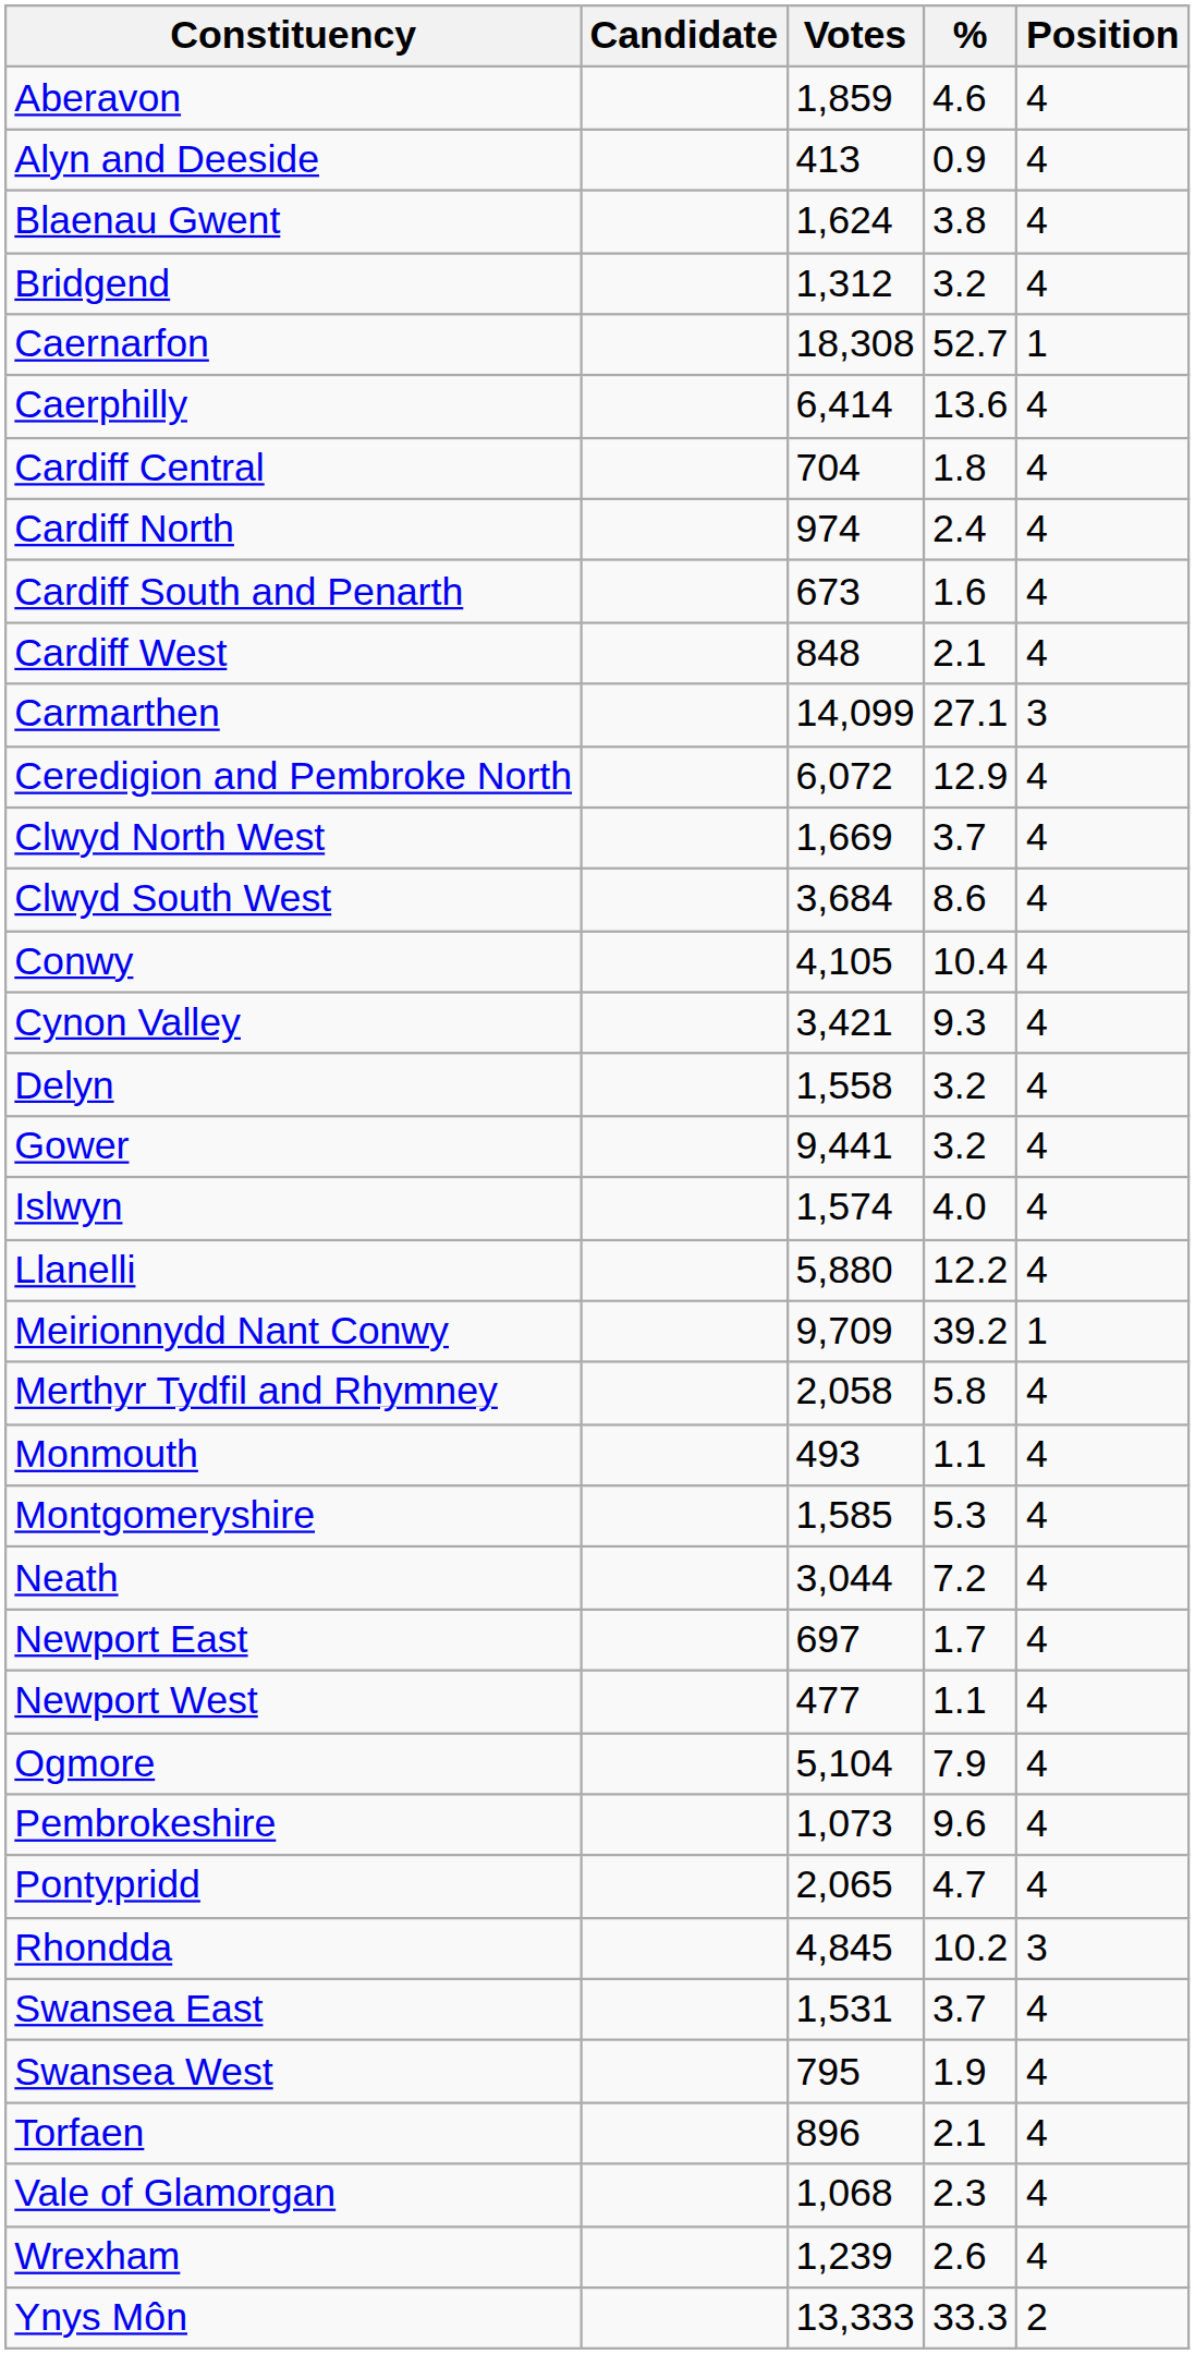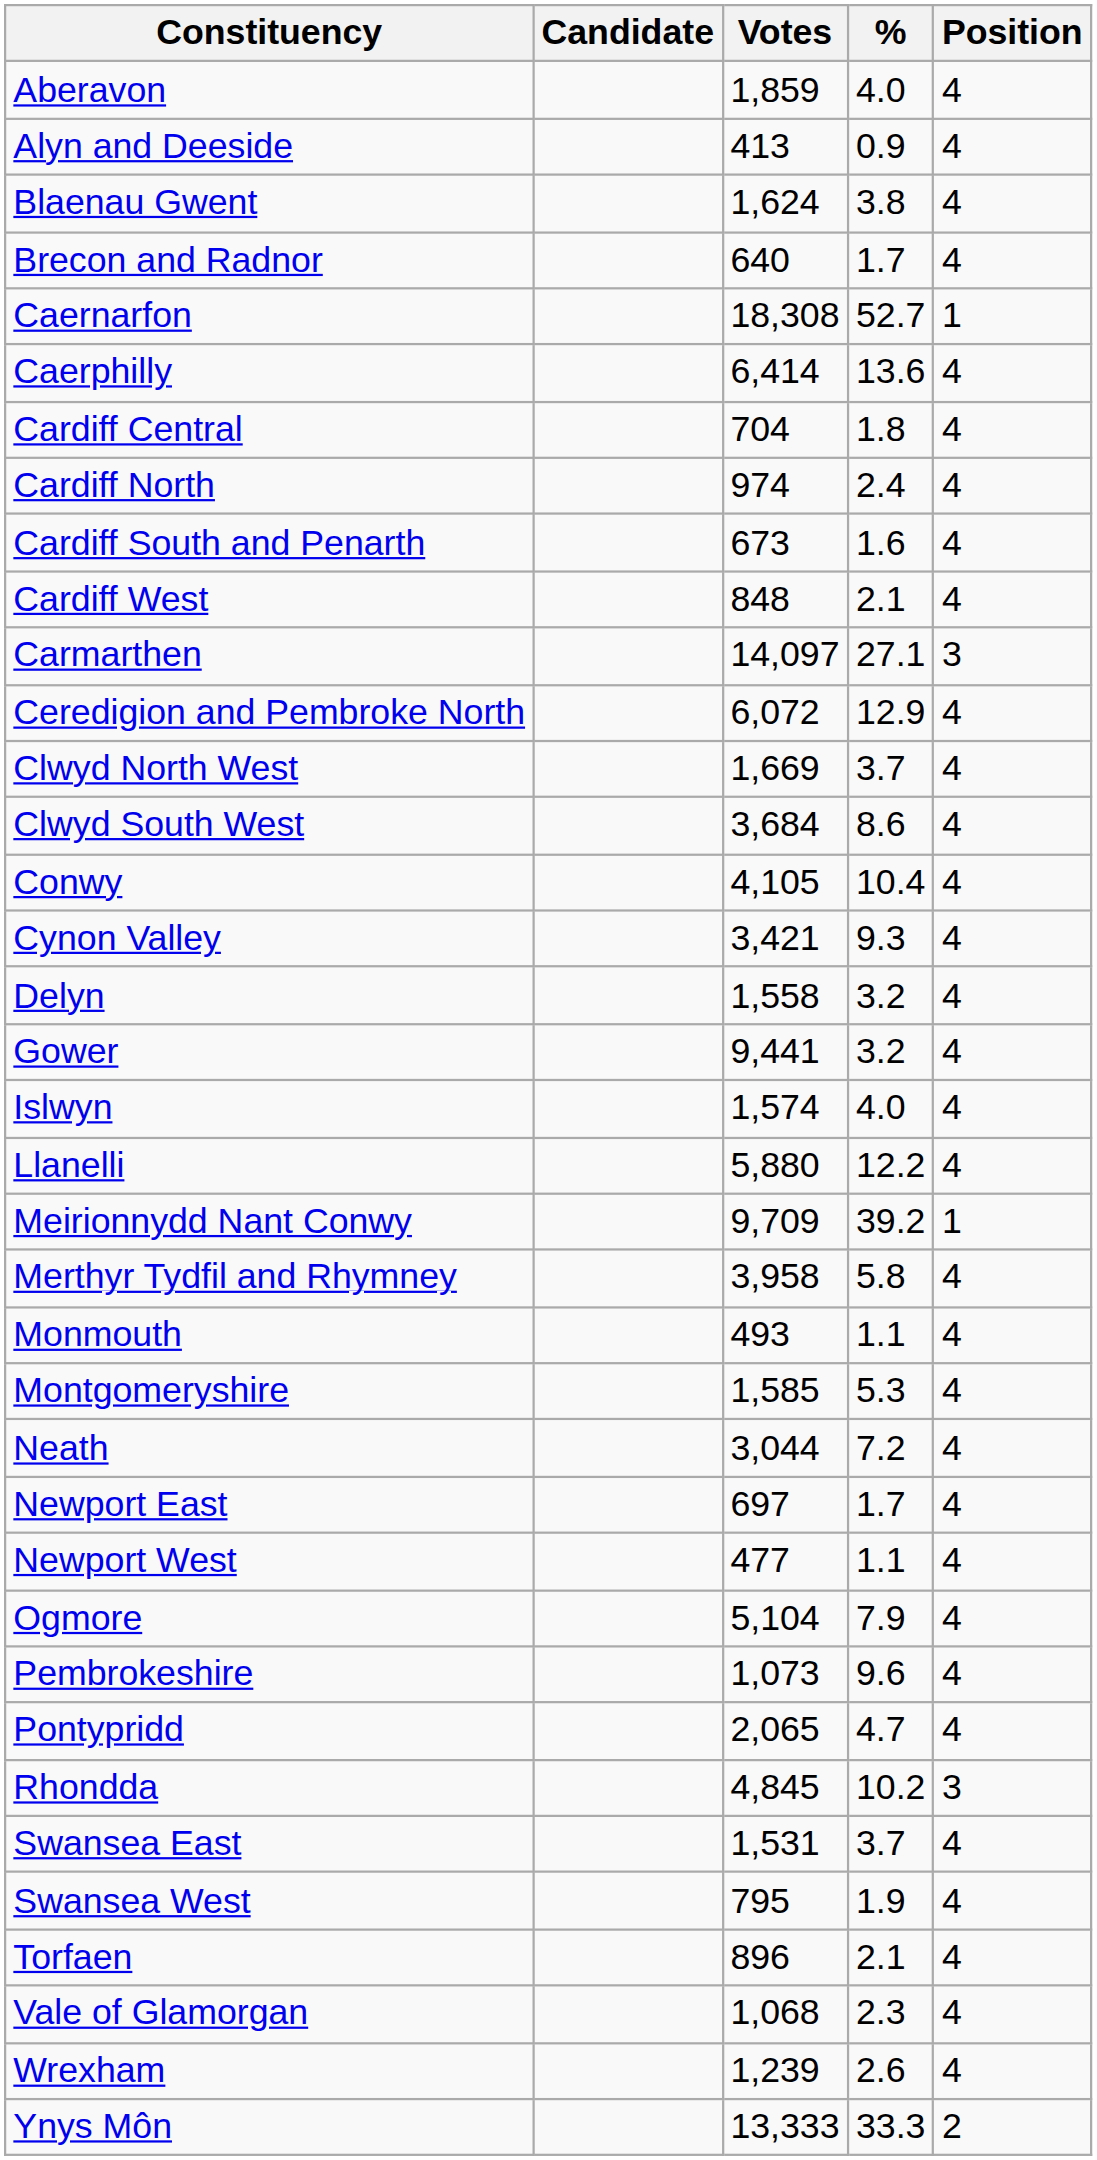 <table class="wikitable sortable">
 <tr>
 <th>Constituency</th>
 <th>Candidate</th>
 <th>Votes</th>
 <th>%</th>
 <th>Position</th>
 </tr>
 <tr>
 <td><a href='#'>Aberavon</a></td>
 <td></td>
 <td>1,859</td>
-<td>4.6</td>
+<td>4.0</td>
 <td>4</td>
 </tr>
 <tr>
 <td><a href='#'>Alyn and Deeside</a></td>
 <td></td>
 <td>413</td>
 <td>0.9</td>
 <td>4</td>
 </tr>
 <tr>
 <td><a href='#'>Blaenau Gwent</a></td>
 <td></td>
 <td>1,624</td>
 <td>3.8</td>
 <td>4</td>
 </tr>
 <tr>
-<td><a href='#'>Bridgend</a></td>
+<td><a href='#'>Brecon and Radnor</a></td>
 <td></td>
-<td>1,312</td>
-<td>3.2</td>
+<td>640</td>
+<td>1.7</td>
 <td>4</td>
 </tr>
 <tr>
 <td><a href='#'>Caernarfon</a></td>
 <td></td>
 <td>18,308</td>
 <td>52.7</td>
 <td>1</td>
 </tr>
 <tr>
 <td><a href='#'>Caerphilly</a></td>
 <td></td>
 <td>6,414</td>
 <td>13.6</td>
 <td>4</td>
 </tr>
 <tr>
 <td><a href='#'>Cardiff Central</a></td>
 <td></td>
 <td>704</td>
 <td>1.8</td>
 <td>4</td>
 </tr>
 <tr>
 <td><a href='#'>Cardiff North</a></td>
 <td></td>
 <td>974</td>
 <td>2.4</td>
 <td>4</td>
 </tr>
 <tr>
 <td><a href='#'>Cardiff South and Penarth</a></td>
 <td></td>
 <td>673</td>
 <td>1.6</td>
 <td>4</td>
 </tr>
 <tr>
 <td><a href='#'>Cardiff West</a></td>
 <td></td>
 <td>848</td>
 <td>2.1</td>
 <td>4</td>
 </tr>
 <tr>
 <td><a href='#'>Carmarthen</a></td>
 <td></td>
-<td>14,099</td>
+<td>14,097</td>
 <td>27.1</td>
 <td>3</td>
 </tr>
 <tr>
 <td><a href='#'>Ceredigion and Pembroke North</a></td>
 <td></td>
 <td>6,072</td>
 <td>12.9</td>
 <td>4</td>
 </tr>
 <tr>
 <td><a href='#'>Clwyd North West</a></td>
 <td></td>
 <td>1,669</td>
 <td>3.7</td>
 <td>4</td>
 </tr>
 <tr>
 <td><a href='#'>Clwyd South West</a></td>
 <td></td>
 <td>3,684</td>
 <td>8.6</td>
 <td>4</td>
 </tr>
 <tr>
 <td><a href='#'>Conwy</a></td>
 <td></td>
 <td>4,105</td>
 <td>10.4</td>
 <td>4</td>
 </tr>
 <tr>
 <td><a href='#'>Cynon Valley</a></td>
 <td></td>
 <td>3,421</td>
 <td>9.3</td>
 <td>4</td>
 </tr>
 <tr>
 <td><a href='#'>Delyn</a></td>
 <td></td>
 <td>1,558</td>
 <td>3.2</td>
 <td>4</td>
 </tr>
 <tr>
 <td><a href='#'>Gower</a></td>
 <td></td>
 <td>9,441</td>
 <td>3.2</td>
 <td>4</td>
 </tr>
 <tr>
 <td><a href='#'>Islwyn</a></td>
 <td></td>
 <td>1,574</td>
 <td>4.0</td>
 <td>4</td>
 </tr>
 <tr>
 <td><a href='#'>Llanelli</a></td>
 <td></td>
 <td>5,880</td>
 <td>12.2</td>
 <td>4</td>
 </tr>
 <tr>
 <td><a href='#'>Meirionnydd Nant Conwy</a></td>
 <td></td>
 <td>9,709</td>
 <td>39.2</td>
 <td>1</td>
 </tr>
 <tr>
 <td><a href='#'>Merthyr Tydfil and Rhymney</a></td>
 <td></td>
-<td>2,058</td>
+<td>3,958</td>
 <td>5.8</td>
 <td>4</td>
 </tr>
 <tr>
 <td><a href='#'>Monmouth</a></td>
 <td></td>
 <td>493</td>
 <td>1.1</td>
 <td>4</td>
 </tr>
 <tr>
 <td><a href='#'>Montgomeryshire</a></td>
 <td></td>
 <td>1,585</td>
 <td>5.3</td>
 <td>4</td>
 </tr>
 <tr>
 <td><a href='#'>Neath</a></td>
 <td></td>
 <td>3,044</td>
 <td>7.2</td>
 <td>4</td>
 </tr>
 <tr>
 <td><a href='#'>Newport East</a></td>
 <td></td>
 <td>697</td>
 <td>1.7</td>
 <td>4</td>
 </tr>
 <tr>
 <td><a href='#'>Newport West</a></td>
 <td></td>
 <td>477</td>
 <td>1.1</td>
 <td>4</td>
 </tr>
 <tr>
 <td><a href='#'>Ogmore</a></td>
 <td></td>
 <td>5,104</td>
 <td>7.9</td>
 <td>4</td>
 </tr>
 <tr>
 <td><a href='#'>Pembrokeshire</a></td>
 <td></td>
 <td>1,073</td>
 <td>9.6</td>
 <td>4</td>
 </tr>
 <tr>
 <td><a href='#'>Pontypridd</a></td>
 <td></td>
 <td>2,065</td>
 <td>4.7</td>
 <td>4</td>
 </tr>
 <tr>
 <td><a href='#'>Rhondda</a></td>
 <td></td>
 <td>4,845</td>
 <td>10.2</td>
 <td>3</td>
 </tr>
 <tr>
 <td><a href='#'>Swansea East</a></td>
 <td></td>
 <td>1,531</td>
 <td>3.7</td>
 <td>4</td>
 </tr>
 <tr>
 <td><a href='#'>Swansea West</a></td>
 <td></td>
 <td>795</td>
 <td>1.9</td>
 <td>4</td>
 </tr>
 <tr>
 <td><a href='#'>Torfaen</a></td>
 <td></td>
 <td>896</td>
 <td>2.1</td>
 <td>4</td>
 </tr>
 <tr>
 <td><a href='#'>Vale of Glamorgan</a></td>
 <td></td>
 <td>1,068</td>
 <td>2.3</td>
 <td>4</td>
 </tr>
 <tr>
 <td><a href='#'>Wrexham</a></td>
 <td></td>
 <td>1,239</td>
 <td>2.6</td>
 <td>4</td>
 </tr>
 <tr>
 <td><a href='#'>Ynys Môn</a></td>
 <td></td>
 <td>13,333</td>
 <td>33.3</td>
 <td>2</td>
 </tr>
 </table>
